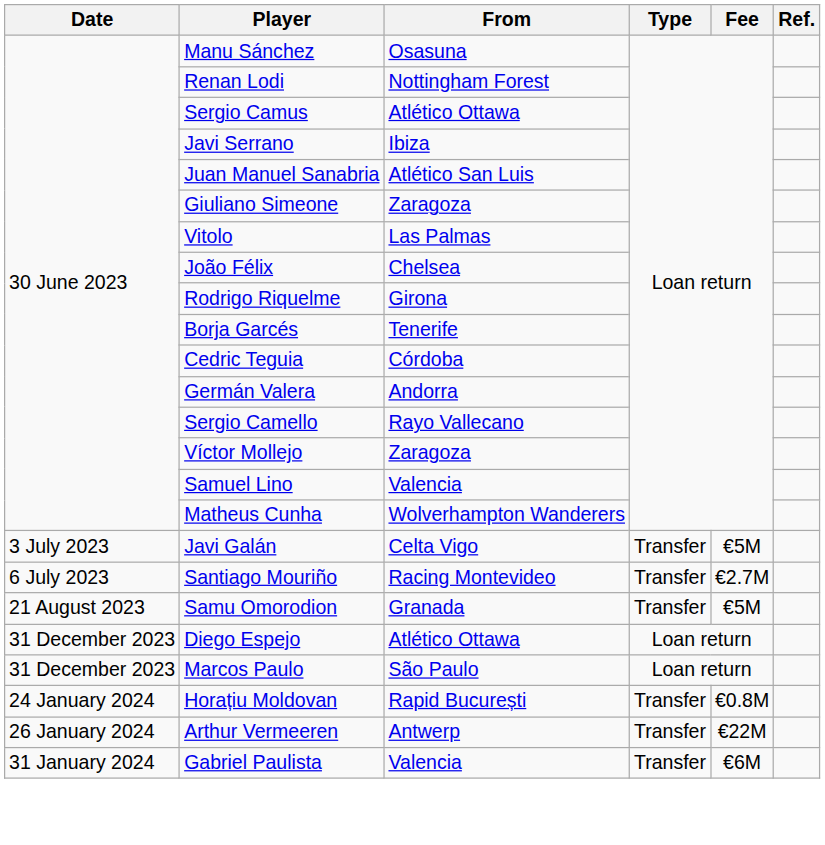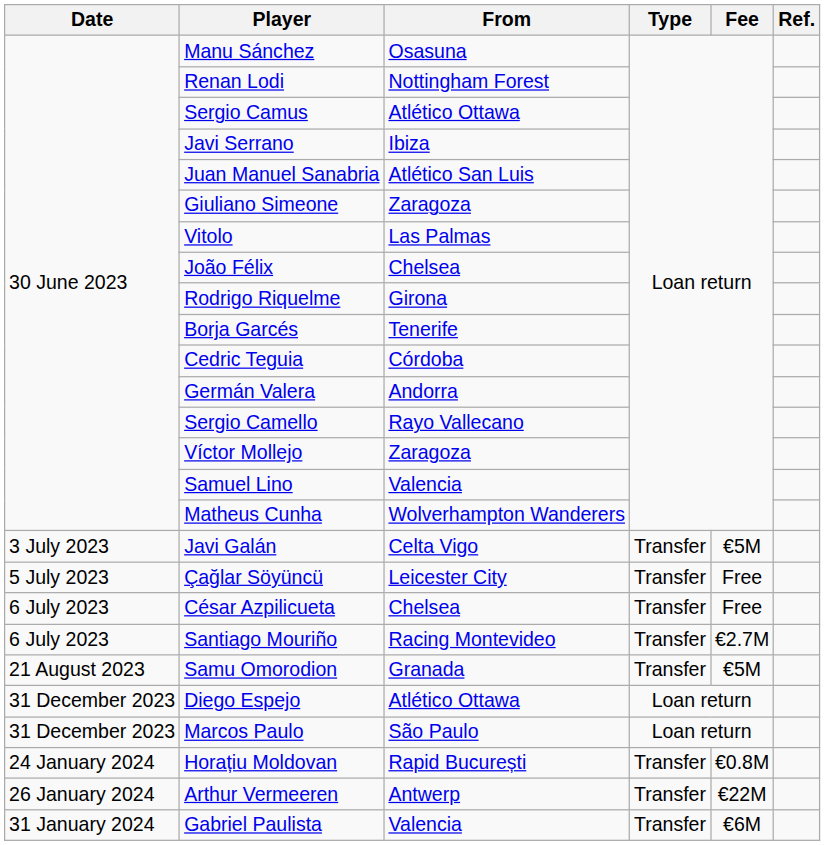 <table class="wikitable">
 <tr>
 <th>Date</th>
 <th>Player</th>
 <th>From</th>
 <th>Type</th>
 <th>Fee</th>
 <th>Ref.</th>
 </tr>
 <tr>
 <td rowspan="16">30 June 2023</td>
 <td> <a href='#'>Manu Sánchez</a></td>
 <td><a href='#'>Osasuna</a></td>
 <td colspan="2" rowspan="16" align="center">Loan return</td>
 <td align="center"></td>
 </tr>
 <tr>
 <td> <a href='#'>Renan Lodi</a></td>
 <td> <a href='#'>Nottingham Forest</a></td>
 <td align="center"></td>
 </tr>
 <tr>
 <td> <a href='#'>Sergio Camus</a></td>
 <td> <a href='#'>Atlético Ottawa</a></td>
 <td align="center"></td>
 </tr>
 <tr>
 <td> <a href='#'>Javi Serrano</a></td>
 <td><a href='#'>Ibiza</a></td>
 <td align="center"></td>
 </tr>
 <tr>
 <td> <a href='#'>Juan Manuel Sanabria</a></td>
 <td> <a href='#'>Atlético San Luis</a></td>
 <td align="center"></td>
 </tr>
 <tr>
 <td> <a href='#'>Giuliano Simeone</a></td>
 <td><a href='#'>Zaragoza</a></td>
 <td align="center"></td>
 </tr>
 <tr>
 <td> <a href='#'>Vitolo</a></td>
 <td><a href='#'>Las Palmas</a></td>
 <td align="center"></td>
 </tr>
 <tr>
 <td> <a href='#'>João Félix</a></td>
 <td> <a href='#'>Chelsea</a></td>
 <td align="center"></td>
 </tr>
 <tr>
 <td> <a href='#'>Rodrigo Riquelme</a></td>
 <td><a href='#'>Girona</a></td>
 <td align="center"></td>
 </tr>
 <tr>
 <td> <a href='#'>Borja Garcés</a></td>
 <td><a href='#'>Tenerife</a></td>
 <td></td>
 </tr>
 <tr>
 <td> <a href='#'>Cedric Teguia</a></td>
 <td><a href='#'>Córdoba</a></td>
 <td></td>
 </tr>
 <tr>
 <td> <a href='#'>Germán Valera</a></td>
 <td><a href='#'>Andorra</a></td>
 <td></td>
 </tr>
 <tr>
 <td> <a href='#'>Sergio Camello</a></td>
 <td><a href='#'>Rayo Vallecano</a></td>
 <td></td>
 </tr>
 <tr>
 <td> <a href='#'>Víctor Mollejo</a></td>
 <td><a href='#'>Zaragoza</a></td>
 <td></td>
 </tr>
 <tr>
 <td> <a href='#'>Samuel Lino</a></td>
 <td><a href='#'>Valencia</a></td>
 <td></td>
 </tr>
 <tr>
 <td> <a href='#'>Matheus Cunha</a></td>
 <td> <a href='#'>Wolverhampton Wanderers</a></td>
 <td></td>
 </tr>
 <tr>
 <td>3 July 2023</td>
 <td> <a href='#'>Javi Galán</a></td>
 <td> <a href='#'>Celta Vigo</a></td>
 <td align="center">Transfer</td>
 <td align="center">€5M</td>
 <td></td>
 </tr>
 <tr>
+<td>5 July 2023</td>
+<td> <a href='#'>Çağlar Söyüncü</a></td>
+<td> <a href='#'>Leicester City</a></td>
+<td align=center>Transfer</td>
+<td align=center>Free</td>
+<td align=center></td>
+</tr>
+<tr>
+<td>6 July 2023</td>
+<td> <a href='#'>César Azpilicueta</a></td>
+<td> <a href='#'>Chelsea</a></td>
+<td align=center>Transfer</td>
+<td align=center>Free</td>
+<td align=center></td>
+</tr>
+<tr>
 <td>6 July 2023</td>
 <td> <a href='#'>Santiago Mouriño</a></td>
 <td> <a href='#'>Racing Montevideo</a></td>
 <td align="center">Transfer</td>
 <td align="center">€2.7M</td>
 <td></td>
 </tr>
 <tr>
 <td>21 August 2023</td>
 <td> <a href='#'>Samu Omorodion</a></td>
 <td><a href='#'>Granada</a></td>
 <td align="center">Transfer</td>
 <td align="center">€5M</td>
 <td></td>
 </tr>
 <tr>
 <td>31 December 2023</td>
 <td> <a href='#'>Diego Espejo</a></td>
 <td> <a href='#'>Atlético Ottawa</a></td>
 <td colspan="2" align="center">Loan return</td>
 <td></td>
 </tr>
 <tr>
 <td>31 December 2023</td>
 <td> <a href='#'>Marcos Paulo</a></td>
 <td> <a href='#'>São Paulo</a></td>
 <td colspan="2" align="center">Loan return</td>
 <td></td>
 </tr>
 <tr>
 <td>24 January 2024</td>
 <td> <a href='#'>Horațiu Moldovan</a></td>
 <td> <a href='#'>Rapid București</a></td>
 <td align="center">Transfer</td>
 <td align="center">€0.8M</td>
 <td></td>
 </tr>
 <tr>
 <td>26 January 2024</td>
 <td> <a href='#'>Arthur Vermeeren</a></td>
 <td> <a href='#'>Antwerp</a></td>
 <td align="center">Transfer</td>
 <td align="center">€22M</td>
 <td align="center"></td>
 </tr>
 <tr>
 <td>31 January 2024</td>
 <td> <a href='#'>Gabriel Paulista</a></td>
 <td><a href='#'>Valencia</a></td>
 <td align="center">Transfer</td>
 <td align="center">€6M</td>
 </tr>
 </table>
